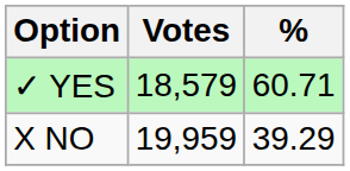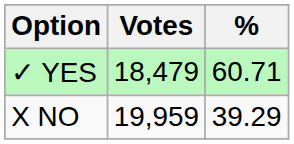 <table class="wikitable">
 <tr>
 <th>Option</th>
 <th>Votes</th>
 <th>%</th>
 </tr>
 <tr>
 <td style=background:#bbf8be>✓ YES</td>
-<td style=background:#bbf8be>18,579</td>
+<td style=background:#bbf8be>18,479</td>
 <td style=background:#bbf8be>60.71</td>
 </tr>
 <tr>
 <td>X NO</td>
 <td>19,959</td>
 <td>39.29</td>
 </tr>
 </table>
